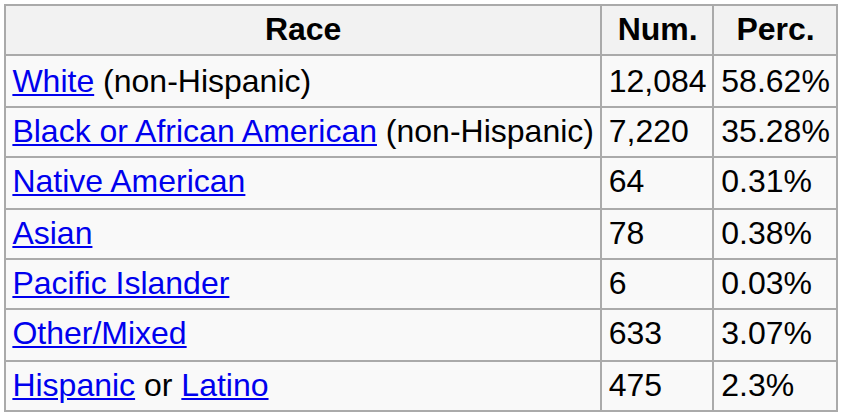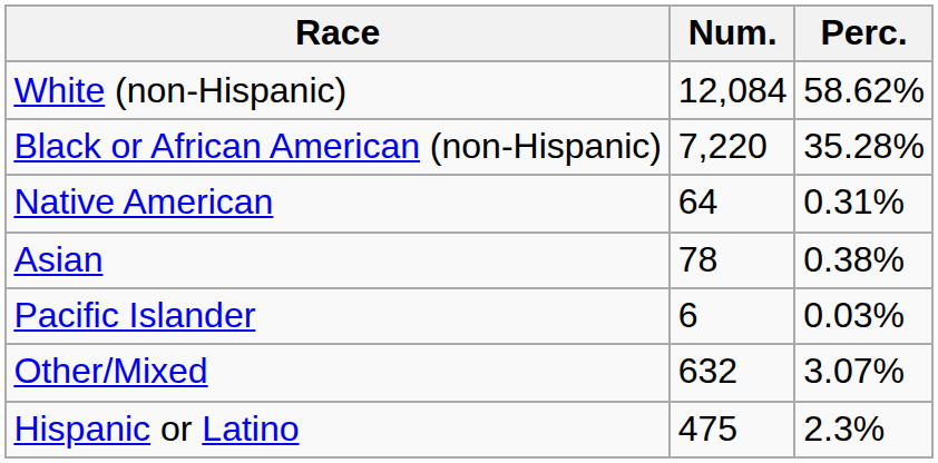 <table class="wikitable">
 <tr>
 <th>Race</th>
 <th>Num.</th>
 <th>Perc.</th>
 </tr>
 <tr>
 <td><a href='#'>White</a> (non-Hispanic)</td>
 <td>12,084</td>
 <td>58.62%</td>
 </tr>
 <tr>
 <td><a href='#'>Black or African American</a> (non-Hispanic)</td>
 <td>7,220</td>
 <td>35.28%</td>
 </tr>
 <tr>
 <td><a href='#'>Native American</a></td>
 <td>64</td>
 <td>0.31%</td>
 </tr>
 <tr>
 <td><a href='#'>Asian</a></td>
 <td>78</td>
 <td>0.38%</td>
 </tr>
 <tr>
 <td><a href='#'>Pacific Islander</a></td>
 <td>6</td>
 <td>0.03%</td>
 </tr>
 <tr>
 <td><a href='#'>Other/Mixed</a></td>
-<td>633</td>
+<td>632</td>
 <td>3.07%</td>
 </tr>
 <tr>
 <td><a href='#'>Hispanic</a> or <a href='#'>Latino</a></td>
 <td>475</td>
 <td>2.3%</td>
 </tr>
 </table>
